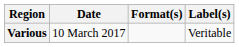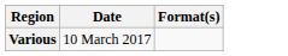 <table class="wikitable plainrowheaders">
 <tr>
 <th scope="col">Region</th>
 <th scope="col">Date</th>
 <th scope="col">Format(s)</th>
-<th scope="col">Label(s)</th>
 </tr>
 <tr>
 <th scope="row">Various</th>
 <td>10 March 2017</td>
 <td></td>
-<td>Veritable</td>
 </tr>
 </table>
